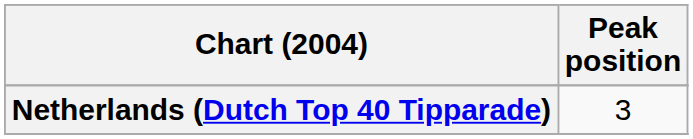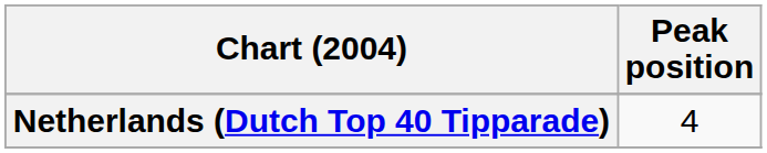 <table class="wikitable sortable plainrowheaders" style="text-align:center">
 <tr>
 <th>Chart (2004)</th>
 <th>Peak<br>position</th>
 </tr>
 <tr>
 </tr>
 <tr>
 </tr>
 <tr>
 </tr>
 <tr>
 </tr>
 <tr>
 </tr>
 <tr>
 </tr>
 <tr>
 </tr>
 <tr>
 </tr>
 <tr>
 <th scope="row">Netherlands (<a href='#'>Dutch Top 40 Tipparade</a>)</th>
-<td>3</td>
+<td>4</td>
 </tr>
 <tr>
 </tr>
 <tr>
 </tr>
 <tr>
 </tr>
 <tr>
 </tr>
 <tr>
 </tr>
 <tr>
 </tr>
 <tr>
 </tr>
 <tr>
 </tr>
 <tr>
 </tr>
 <tr>
 </tr>
 <tr>
 </tr>
 </table>
